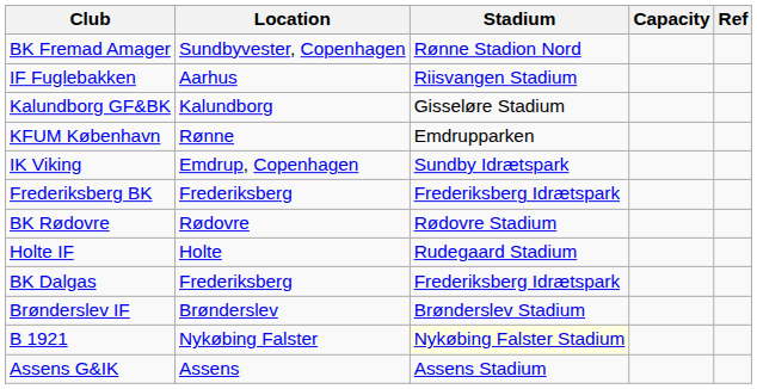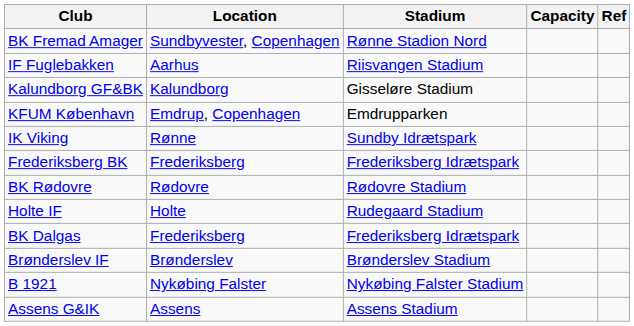 <table class="wikitable sortable">
 <tr>
 <th>Club</th>
 <th>Location</th>
 <th>Stadium</th>
 <th>Capacity</th>
 <th>Ref</th>
 </tr>
 <tr>
 <td><a href='#'>BK Fremad Amager</a></td>
 <td><a href='#'>Sundbyvester</a>, <a href='#'>Copenhagen</a></td>
 <td><a href='#'>Rønne Stadion Nord</a></td>
 <td style="text-align:center"></td>
 <td></td>
 </tr>
 <tr>
 <td><a href='#'>IF Fuglebakken</a></td>
 <td><a href='#'>Aarhus</a></td>
 <td><a href='#'>Riisvangen Stadium</a></td>
 <td style="text-align:center"></td>
 <td></td>
 </tr>
 <tr>
 <td><a href='#'>Kalundborg GF&BK</a></td>
 <td><a href='#'>Kalundborg</a></td>
 <td>Gisseløre Stadium</td>
 <td style="text-align:center"></td>
 <td></td>
 </tr>
 <tr>
 <td><a href='#'>KFUM København</a></td>
-<td><a href='#'>Rønne</a></td>
+<td><a href='#'>Emdrup</a>, <a href='#'>Copenhagen</a></td>
 <td>Emdrupparken</td>
 <td style="text-align:center"></td>
 <td></td>
 </tr>
 <tr>
 <td><a href='#'>IK Viking</a></td>
-<td><a href='#'>Emdrup</a>, <a href='#'>Copenhagen</a></td>
+<td><a href='#'>Rønne</a></td>
 <td><a href='#'>Sundby Idrætspark</a></td>
 <td style="text-align:center"></td>
 <td></td>
 </tr>
 <tr>
 <td><a href='#'>Frederiksberg BK</a></td>
 <td><a href='#'>Frederiksberg</a></td>
 <td><a href='#'>Frederiksberg Idrætspark</a></td>
 <td style="text-align:center"></td>
 <td></td>
 </tr>
 <tr>
 <td><a href='#'>BK Rødovre</a></td>
 <td><a href='#'>Rødovre</a></td>
 <td><a href='#'>Rødovre Stadium</a></td>
 <td style="text-align:center"></td>
 <td></td>
 </tr>
 <tr>
 <td><a href='#'>Holte IF</a></td>
 <td><a href='#'>Holte</a></td>
 <td><a href='#'>Rudegaard Stadium</a></td>
 <td style="text-align:center"></td>
 <td></td>
 </tr>
 <tr>
 <td><a href='#'>BK Dalgas</a></td>
 <td><a href='#'>Frederiksberg</a></td>
 <td><a href='#'>Frederiksberg Idrætspark</a></td>
 <td style="text-align:center"></td>
 <td></td>
 </tr>
 <tr>
 <td><a href='#'>Brønderslev IF</a></td>
 <td><a href='#'>Brønderslev</a></td>
 <td><a href='#'>Brønderslev Stadium</a></td>
 <td style="text-align:center"></td>
 <td></td>
 </tr>
 <tr>
 <td><a href='#'>B 1921</a></td>
 <td><a href='#'>Nykøbing Falster</a></td>
-<td style="background: lightyellow;"><a href='#'>Nykøbing Falster Stadium</a></td>
+<td><a href='#'>Nykøbing Falster Stadium</a></td>
 <td style="text-align:center"></td>
 <td></td>
 </tr>
 <tr>
 <td><a href='#'>Assens G&IK</a></td>
 <td><a href='#'>Assens</a></td>
 <td><a href='#'>Assens Stadium</a></td>
 <td style="text-align:center"></td>
 <td></td>
 </tr>
 </table>
